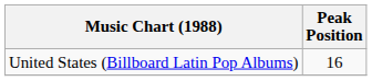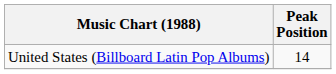 <table class="wikitable sortable plainrowheaders">
 <tr>
 <th>Music Chart (1988)</th>
 <th>Peak<br>Position</th>
 </tr>
 <tr>
 <td>United States (<a href='#'>Billboard Latin Pop Albums</a>)</td>
-<td align="center">16</td>
+<td align="center">14</td>
 </tr>
 <tr>
 </tr>
 </table>
